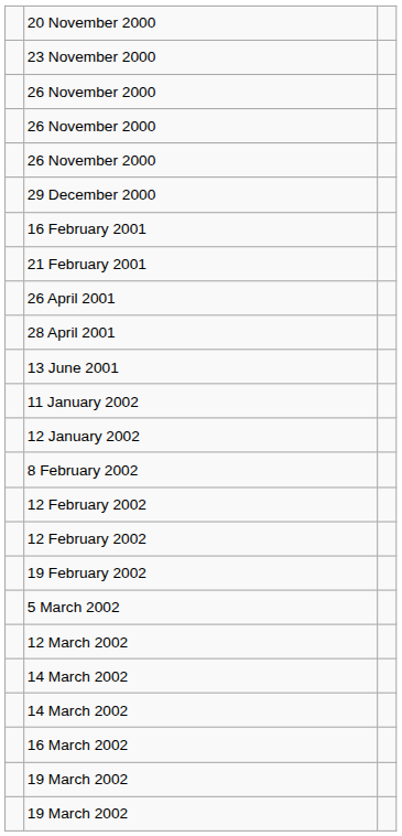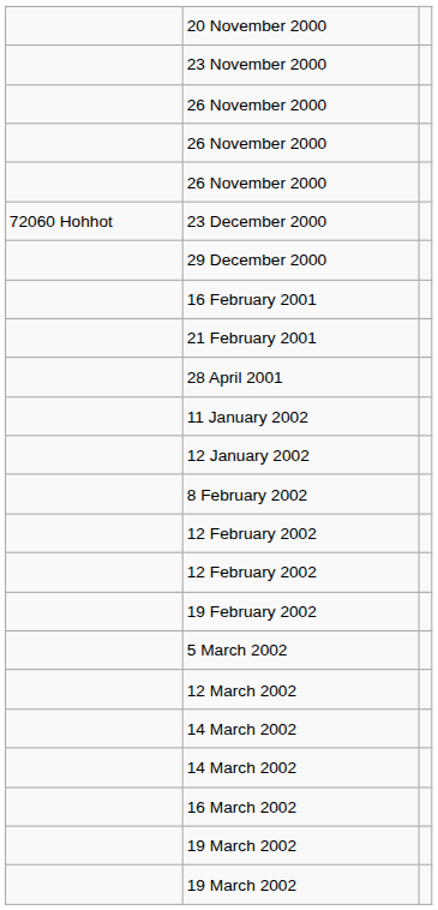 <table class="wikitable" style="font-size: 80%; float: left; width: 26em; margin-right: 1em; height: 700px">
 <tr>
 <td></td>
 <td>20 November 2000</td>
 <td></td>
 </tr>
 <tr>
 <td></td>
 <td>23 November 2000</td>
 <td></td>
 </tr>
 <tr>
 <td></td>
 <td>26 November 2000</td>
 <td></td>
 </tr>
 <tr>
 <td></td>
 <td>26 November 2000</td>
 <td></td>
 </tr>
 <tr>
 <td></td>
 <td>26 November 2000</td>
 <td></td>
 </tr>
 <tr>
+<td>72060 Hohhot</td>
+<td>23 December 2000</td>
+<td></td>
+</tr>
+<tr>
 <td></td>
 <td>29 December 2000</td>
 <td></td>
 </tr>
 <tr>
 <td></td>
 <td>16 February 2001</td>
 <td></td>
 </tr>
 <tr>
 <td></td>
 <td>21 February 2001</td>
 <td></td>
 </tr>
 <tr>
 <td></td>
-<td>26 April 2001</td>
-<td></td>
-</tr>
-<tr>
-<td></td>
 <td>28 April 2001</td>
-<td></td>
-</tr>
-<tr>
-<td></td>
-<td>13 June 2001</td>
 <td></td>
 </tr>
 <tr>
 <td></td>
 <td>11 January 2002</td>
 <td></td>
 </tr>
 <tr>
 <td></td>
 <td>12 January 2002</td>
 <td></td>
 </tr>
 <tr>
 <td></td>
 <td>8 February 2002</td>
 <td></td>
 </tr>
 <tr>
 <td></td>
 <td>12 February 2002</td>
 <td></td>
 </tr>
 <tr>
 <td></td>
 <td>12 February 2002</td>
 <td></td>
 </tr>
 <tr>
 <td></td>
 <td>19 February 2002</td>
 <td></td>
 </tr>
 <tr>
 <td></td>
 <td>5 March 2002</td>
 <td></td>
 </tr>
 <tr>
 <td></td>
 <td>12 March 2002</td>
 <td></td>
 </tr>
 <tr>
 <td></td>
 <td>14 March 2002</td>
 <td></td>
 </tr>
 <tr>
 <td></td>
 <td>14 March 2002</td>
 <td></td>
 </tr>
 <tr>
 <td></td>
 <td>16 March 2002</td>
 <td></td>
 </tr>
 <tr>
 <td></td>
 <td>19 March 2002</td>
 <td></td>
 </tr>
 <tr>
 <td></td>
 <td>19 March 2002</td>
 <td></td>
 </tr>
 </table>
